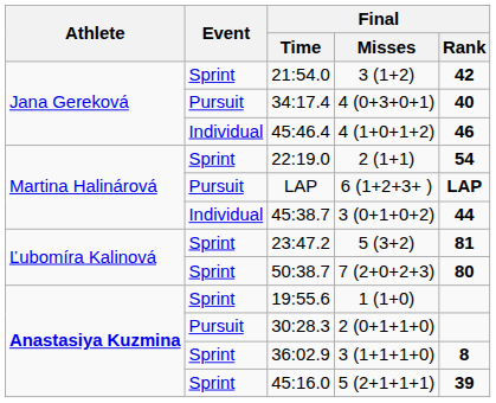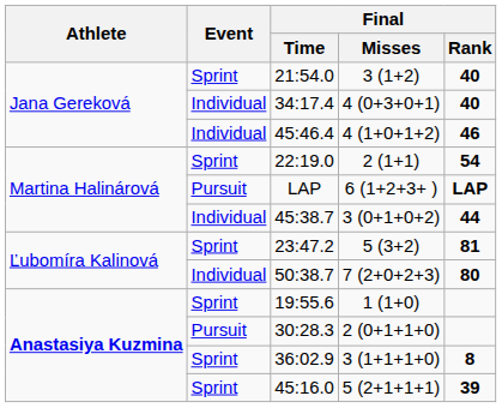 <table class="wikitable">
 <tr>
 <th rowspan="2">Athlete</th>
 <th rowspan="2">Event</th>
 <th colspan="3">Final</th>
 </tr>
 <tr>
 <th>Time</th>
 <th>Misses</th>
 <th>Rank</th>
 </tr>
 <tr>
 <td rowspan=3><a href='#'>Jana Gereková</a></td>
 <td><a href='#'>Sprint</a></td>
 <td align="center">21:54.0</td>
 <td align="center">3 (1+2)</td>
-<td align="center"><strong>42</strong></td>
+<td align="center"><strong>40</strong></td>
 </tr>
 <tr>
-<td><a href='#'>Pursuit</a></td>
+<td><a href='#'>Individual</a></td>
 <td align="center">34:17.4</td>
 <td align="center">4 (0+3+0+1)</td>
 <td align="center"><strong>40</strong></td>
 </tr>
 <tr>
 <td><a href='#'>Individual</a></td>
 <td align="center">45:46.4</td>
 <td align="center">4 (1+0+1+2)</td>
 <td align="center"><strong>46</strong></td>
 </tr>
 <tr>
 <td rowspan=3><a href='#'>Martina Halinárová</a></td>
 <td><a href='#'>Sprint</a></td>
 <td align="center">22:19.0</td>
 <td align="center">2 (1+1)</td>
 <td align="center"><strong>54</strong></td>
 </tr>
 <tr>
 <td><a href='#'>Pursuit</a></td>
 <td align="center">LAP</td>
 <td align="center">6 (1+2+3+ )</td>
 <td align="center"><strong>LAP</strong></td>
 </tr>
 <tr>
 <td><a href='#'>Individual</a></td>
 <td align="center">45:38.7</td>
 <td align="center">3 (0+1+0+2)</td>
 <td align="center"><strong>44</strong></td>
 </tr>
 <tr>
 <td rowspan=2><a href='#'>Ľubomíra Kalinová</a></td>
 <td><a href='#'>Sprint</a></td>
 <td align="center">23:47.2</td>
 <td align="center">5 (3+2)</td>
 <td align="center"><strong>81</strong></td>
 </tr>
 <tr>
-<td><a href='#'>Sprint</a></td>
+<td><a href='#'>Individual</a></td>
 <td align="center">50:38.7</td>
 <td align="center">7 (2+0+2+3)</td>
 <td align="center"><strong>80</strong></td>
 </tr>
 <tr>
 <td rowspan=4><strong><a href='#'>Anastasiya Kuzmina</a></strong></td>
 <td><a href='#'>Sprint</a></td>
 <td align="center">19:55.6</td>
 <td align="center">1 (1+0)</td>
 <td align="center"></td>
 </tr>
 <tr>
 <td><a href='#'>Pursuit</a></td>
 <td align="center">30:28.3</td>
 <td align="center">2 (0+1+1+0)</td>
 <td align="center"></td>
 </tr>
 <tr>
 <td><a href='#'>Sprint</a></td>
 <td align="center">36:02.9</td>
 <td align="center">3 (1+1+1+0)</td>
 <td align="center"><strong>8</strong></td>
 </tr>
 <tr>
 <td><a href='#'>Sprint</a></td>
 <td align="center">45:16.0</td>
 <td align="center">5 (2+1+1+1)</td>
 <td align="center"><strong>39</strong></td>
 </tr>
 </table>
